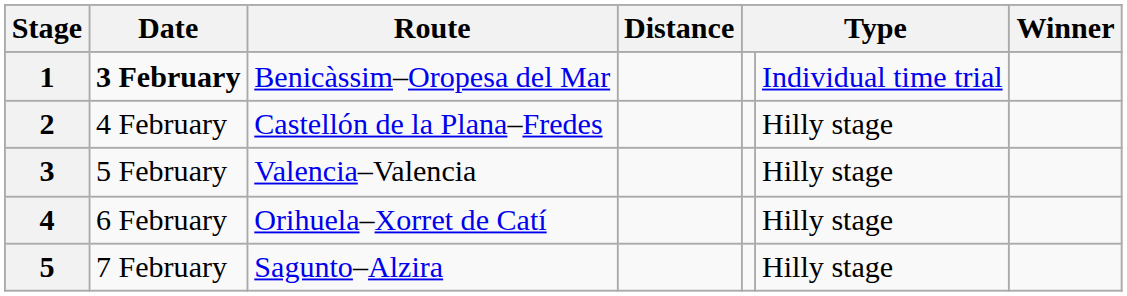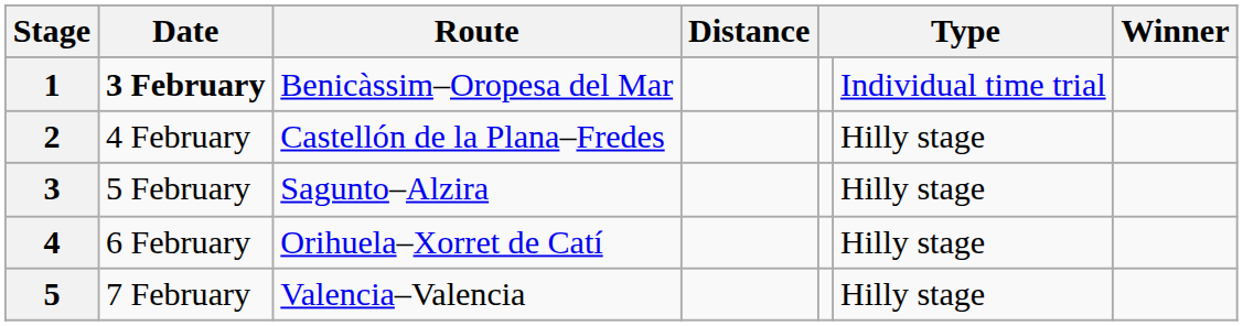 <table class="wikitable">
 <tr>
 <th scope="col">Stage</th>
 <th scope="col">Date</th>
 <th scope="col">Route</th>
 <th scope="col">Distance</th>
 <th colspan="2" scope="col">Type</th>
 <th scope="col">Winner</th>
 </tr>
 <tr>
 <th scope="row">1</th>
 <td><strong>3 February</strong></td>
 <td><a href='#'>Benicàssim</a>–<a href='#'>Oropesa del Mar</a></td>
 <td style="text-align:center;"></td>
 <td></td>
 <td><a href='#'>Individual time trial</a></td>
 <td></td>
 </tr>
 <tr>
 <th scope="row">2</th>
 <td>4 February</td>
 <td><a href='#'>Castellón de la Plana</a>–<a href='#'>Fredes</a></td>
 <td style="text-align:center;"></td>
 <td></td>
 <td>Hilly stage</td>
 <td></td>
 </tr>
 <tr>
 <th scope="row">3</th>
 <td>5 February</td>
-<td><a href='#'>Valencia</a>–Valencia</td>
+<td><a href='#'>Sagunto</a>–<a href='#'>Alzira</a></td>
 <td style="text-align:center;"></td>
 <td></td>
 <td>Hilly stage</td>
 <td></td>
 </tr>
 <tr>
 <th scope="row">4</th>
 <td>6 February</td>
 <td><a href='#'>Orihuela</a>–<a href='#'>Xorret de Catí</a></td>
 <td style="text-align:center;"></td>
 <td></td>
 <td>Hilly stage</td>
 <td></td>
 </tr>
 <tr>
 <th scope="row">5</th>
 <td>7 February</td>
-<td><a href='#'>Sagunto</a>–<a href='#'>Alzira</a></td>
+<td><a href='#'>Valencia</a>–Valencia</td>
 <td style="text-align:center;"></td>
 <td></td>
 <td>Hilly stage</td>
 <td></td>
 </tr>
 </table>
